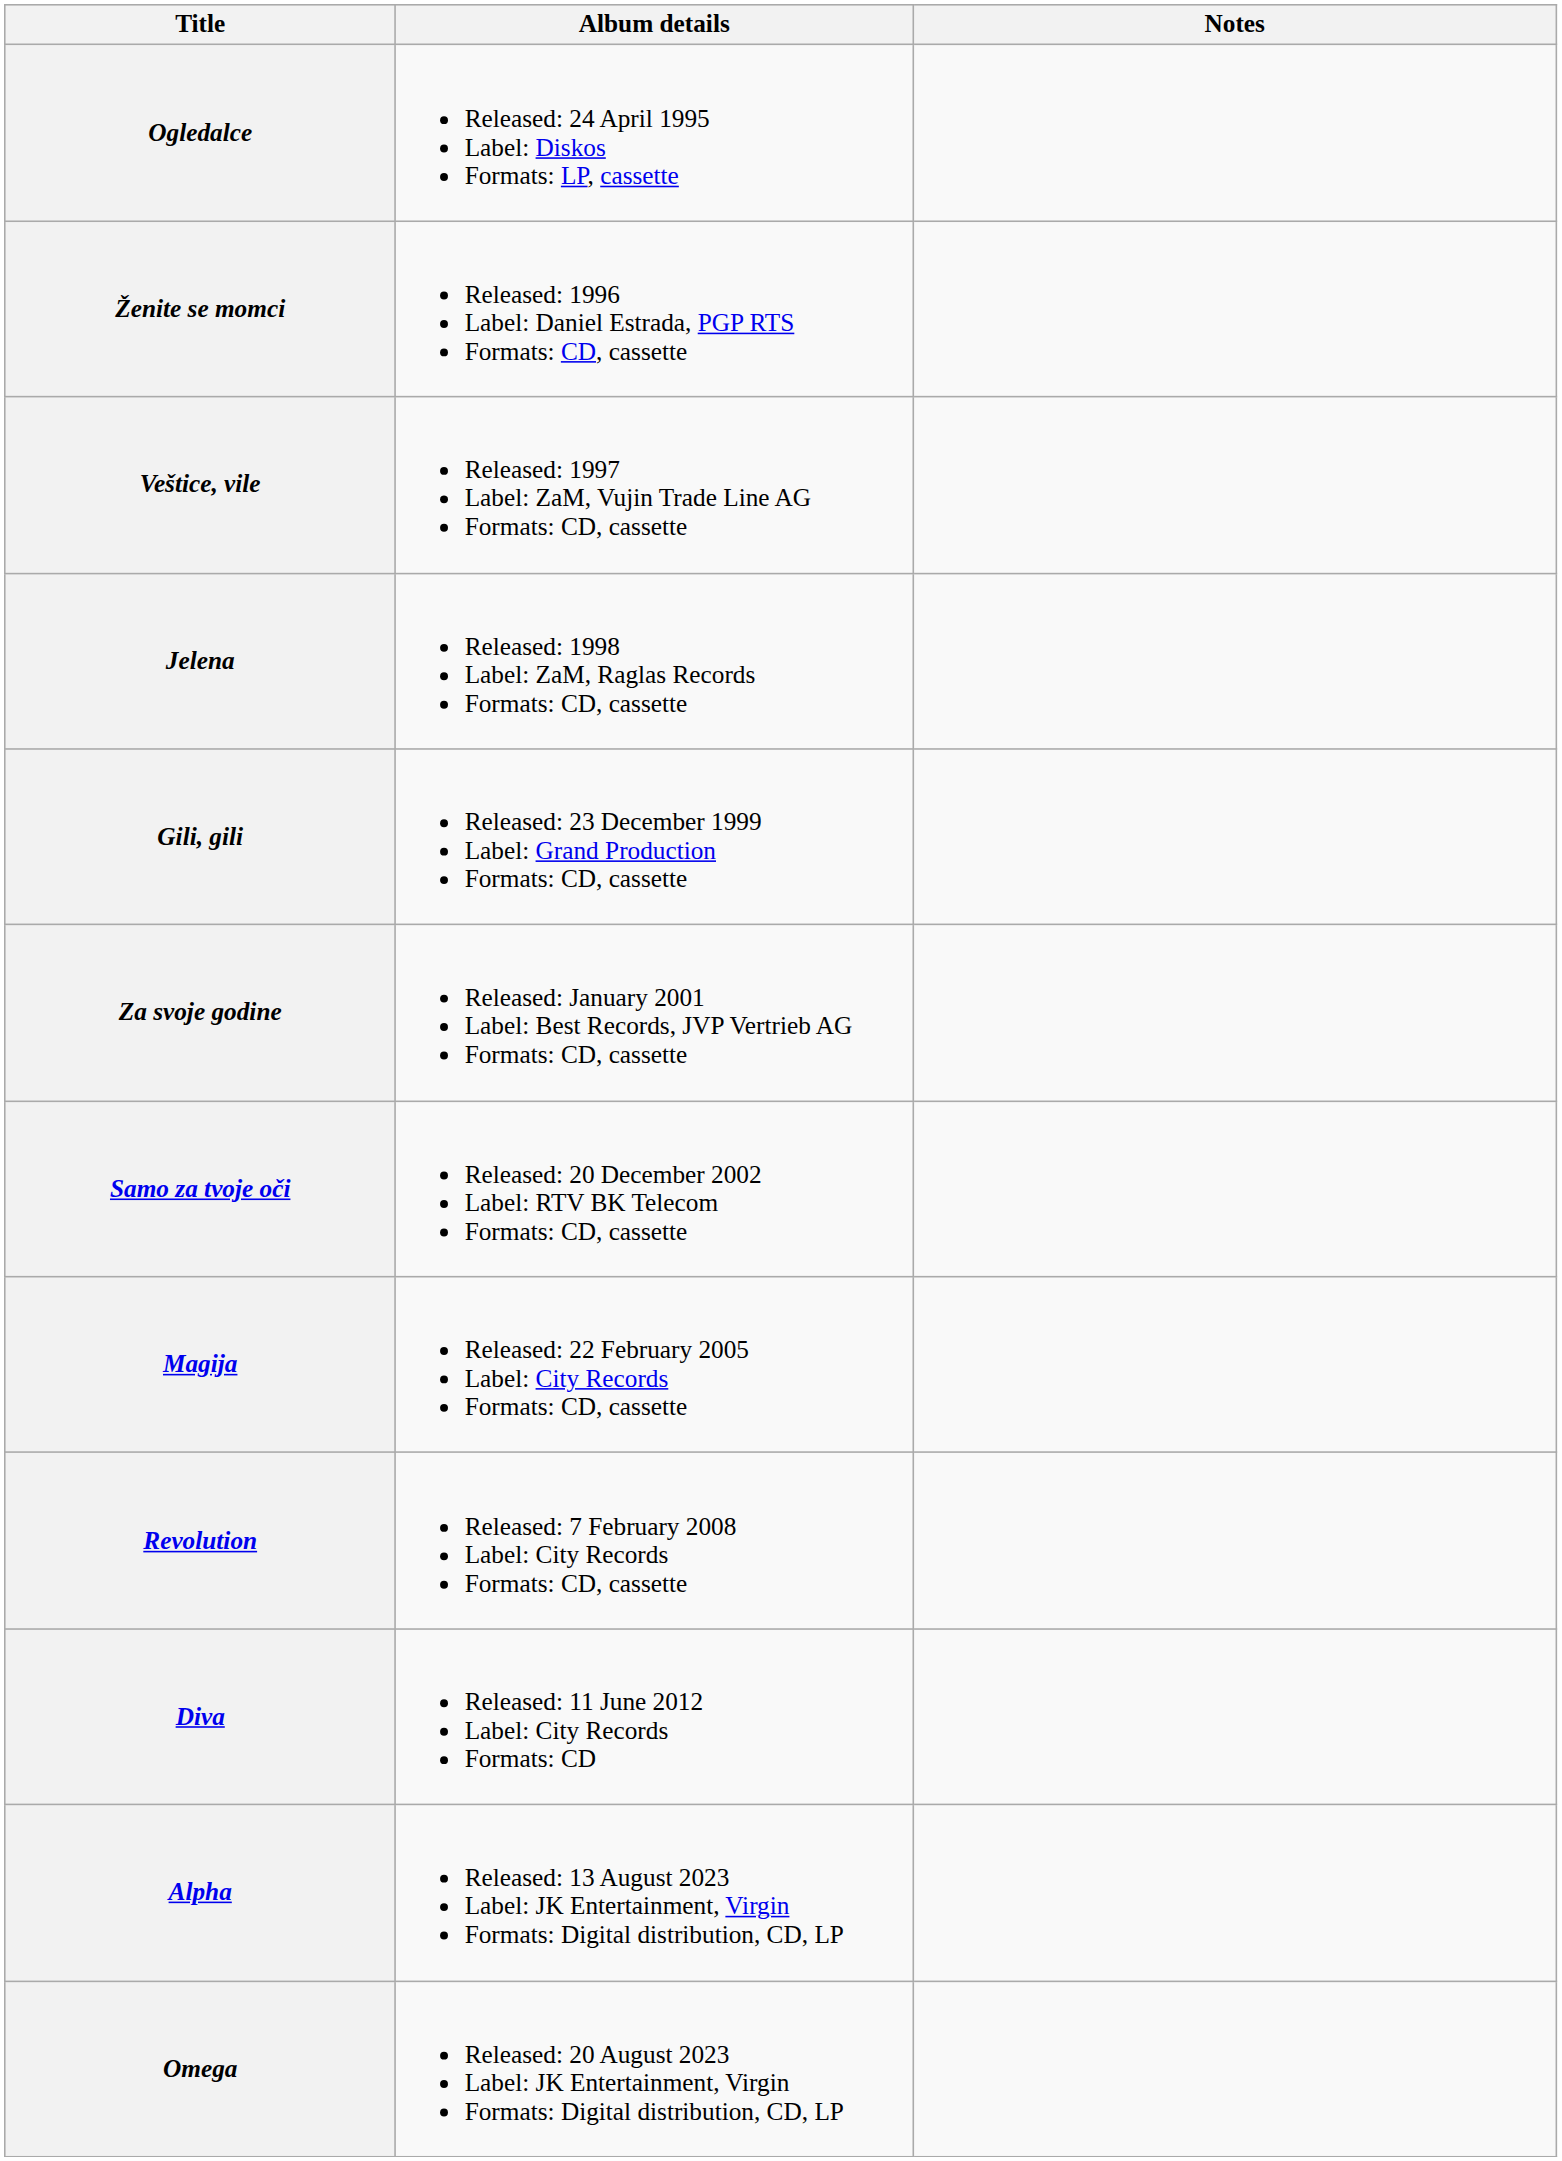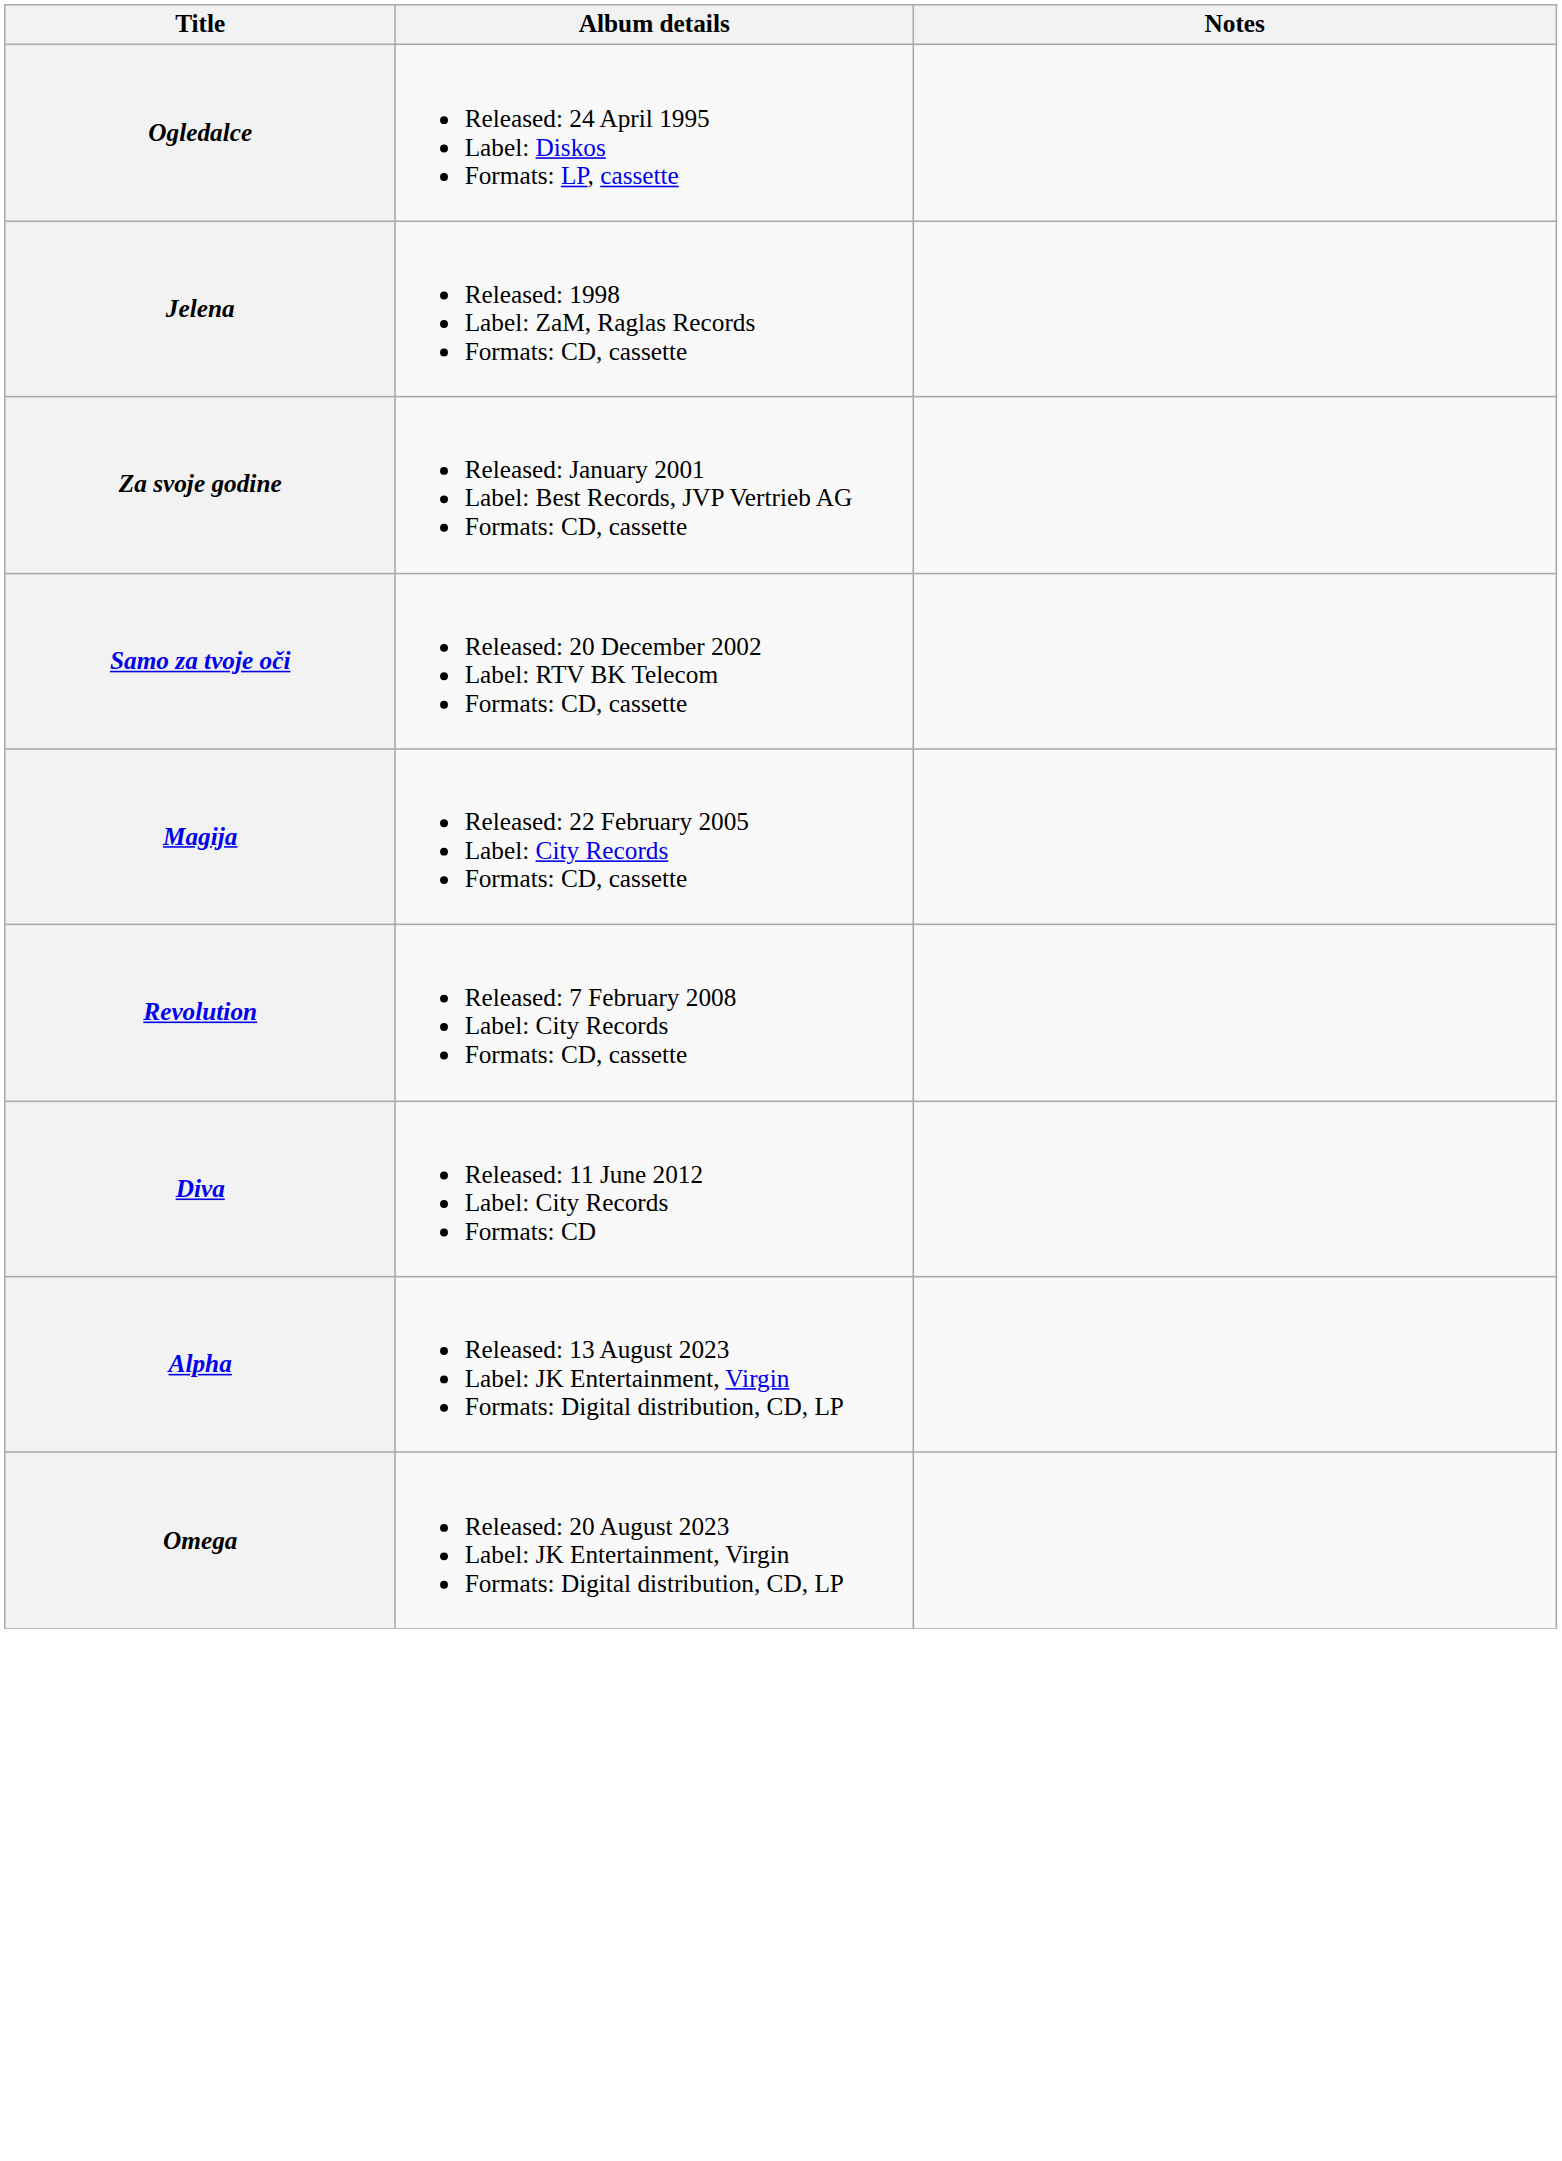 <table class="wikitable plainrowheaders" style="text-align:center;">
 <tr>
 <th scope="col" style="width:15em;">Title</th>
 <th scope="col" style="width:20em;">Album details</th>
 <th scope="col" style="width:25em;">Notes</th>
 </tr>
 <tr>
 <th scope="row"><em>Ogledalce</em></th>
 <td align=left><br><ul><li>Released: 24 April 1995</li><li>Label: <a href='#'>Diskos</a></li><li>Formats: <a href='#'>LP</a>, <a href='#'>cassette</a></li></ul></td>
 <td><br></td>
 </tr>
 <tr>
-<th scope="row"><em>Ženite se momci</em></th>
-<td align=left><br><ul><li>Released: 1996</li><li>Label: Daniel Estrada, <a href='#'>PGP RTS</a></li><li>Formats: <a href='#'>CD</a>, cassette</li></ul></td>
-<td><br></td>
-</tr>
-<tr>
-<th scope="row"><em>Veštice, vile</em></th>
-<td align=left><br><ul><li>Released: 1997</li><li>Label: ZaM, Vujin Trade Line AG</li><li>Formats: CD, cassette</li></ul></td>
-<td><br></td>
-</tr>
-<tr>
 <th scope="row"><em>Jelena</em></th>
 <td align=left><br><ul><li>Released: 1998</li><li>Label: ZaM, Raglas Records</li><li>Formats: CD, cassette</li></ul></td>
-<td><br></td>
-</tr>
-<tr>
-<th scope="row"><em>Gili, gili</em></th>
-<td align=left><br><ul><li>Released: 23 December 1999</li><li>Label: <a href='#'>Grand Production</a></li><li>Formats: CD, cassette</li></ul></td>
 <td><br></td>
 </tr>
 <tr>
 <th scope="row"><em>Za svoje godine</em><br></th>
 <td align=left><br><ul><li>Released: January 2001</li><li>Label: Best Records, JVP Vertrieb AG</li><li>Formats: CD, cassette</li></ul></td>
 <td><br></td>
 </tr>
 <tr>
 <th scope="row"><em><a href='#'>Samo za tvoje oči</a></em></th>
 <td align=left><br><ul><li>Released: 20 December 2002</li><li>Label: RTV BK Telecom</li><li>Formats: CD, cassette</li></ul></td>
 <td><br></td>
 </tr>
 <tr>
 <th scope="row"><em><a href='#'>Magija</a></em></th>
 <td align=left><br><ul><li>Released: 22 February 2005</li><li>Label: <a href='#'>City Records</a></li><li>Formats: CD, cassette</li></ul></td>
 <td><br></td>
 </tr>
 <tr>
 <th scope="row"><em><a href='#'>Revolution</a></em></th>
 <td align=left><br><ul><li>Released: 7 February 2008</li><li>Label: City Records</li><li>Formats: CD, cassette</li></ul></td>
 <td><br></td>
 </tr>
 <tr>
 <th scope="row"><em><a href='#'>Diva</a></em></th>
 <td align=left><br><ul><li>Released: 11 June 2012</li><li>Label: City Records</li><li>Formats: CD</li></ul></td>
 <td><br></td>
 </tr>
 <tr>
 <th scope="row"><em><a href='#'>Alpha</a></em></th>
 <td align=left><br><ul><li>Released: 13 August 2023</li><li>Label: JK Entertainment, <a href='#'>Virgin</a></li><li>Formats: Digital distribution, CD, LP</li></ul></td>
 <td><br></td>
 </tr>
 <tr>
 <th scope="row"><em>Omega</em></th>
 <td align=left><br><ul><li>Released: 20 August 2023</li><li>Label: JK Entertainment, Virgin</li><li>Formats: Digital distribution, CD, LP</li></ul></td>
 <td><br></td>
 </tr>
 </table>
